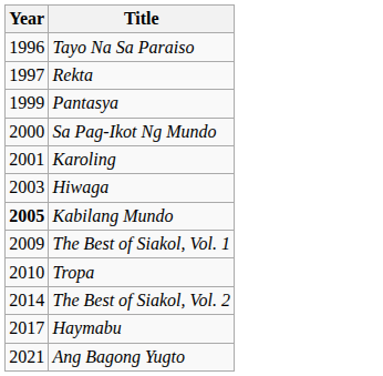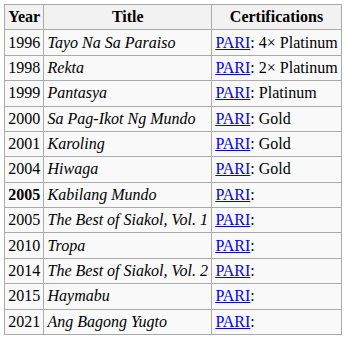 <table class="wikitable">
 <tr>
 <th>Year</th>
 <th>Title</th>
+<th>Certifications</th>
 </tr>
 <tr>
 <td>1996</td>
 <td><em>Tayo Na Sa Paraiso</em></td>
+<td><a href='#'>PARI</a>: 4× Platinum</td>
 </tr>
 <tr>
-<td>1997</td>
+<td>1998</td>
 <td><em>Rekta</em></td>
+<td><a href='#'>PARI</a>: 2× Platinum</td>
 </tr>
 <tr>
 <td>1999</td>
 <td><em>Pantasya</em></td>
+<td><a href='#'>PARI</a>: Platinum</td>
 </tr>
 <tr>
 <td>2000</td>
 <td><em>Sa Pag-Ikot Ng Mundo</em></td>
+<td><a href='#'>PARI</a>: Gold</td>
 </tr>
 <tr>
 <td>2001</td>
 <td><em>Karoling</em></td>
+<td><a href='#'>PARI</a>: Gold</td>
 </tr>
 <tr>
-<td>2003</td>
+<td>2004</td>
 <td><em>Hiwaga</em></td>
+<td><a href='#'>PARI</a>: Gold</td>
 </tr>
 <tr>
 <td><strong>2005</strong></td>
 <td><em>Kabilang Mundo</em></td>
+<td><a href='#'>PARI</a>:</td>
 </tr>
 <tr>
-<td>2009</td>
+<td>2005</td>
 <td><em>The Best of Siakol, Vol. 1</em></td>
+<td><a href='#'>PARI</a>:</td>
 </tr>
 <tr>
 <td>2010</td>
 <td><em>Tropa</em></td>
+<td><a href='#'>PARI</a>:</td>
 </tr>
 <tr>
 <td>2014</td>
 <td><em>The Best of Siakol, Vol. 2</em></td>
+<td><a href='#'>PARI</a>:</td>
 </tr>
 <tr>
-<td>2017</td>
+<td>2015</td>
 <td><em>Haymabu</em></td>
+<td><a href='#'>PARI</a>:</td>
 </tr>
 <tr>
 <td>2021</td>
 <td><em>Ang Bagong Yugto</em></td>
+<td><a href='#'>PARI</a>:</td>
 </tr>
 </table>
